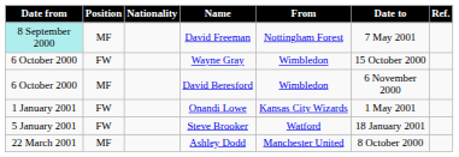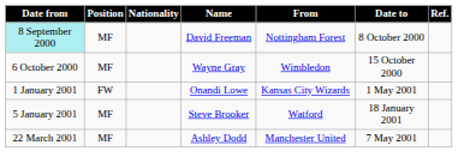 <table class="wikitable" style="text-align:center; font-size:90%; ">
 <tr>
 <th style="background:#000000; color:white; width:150px;">Date from</th>
 <th style="background:#000000; color:white; width:50px;">Position</th>
 <th style="background:#000000; color:white; width:50px;">Nationality</th>
 <th style="background:#000000; color:white; width:150px;">Name</th>
 <th style="background:#000000; color:white; width:200px;">From</th>
 <th style="background:#000000; color:white; width:150px;">Date to</th>
 <th style="background:#000000; color:white; width:25px;">Ref.</th>
 </tr>
 <tr>
 <td style="background: paleturquoise;">8 September 2000</td>
 <td>MF</td>
 <td></td>
 <td><a href='#'>David Freeman</a></td>
 <td><a href='#'>Nottingham Forest</a></td>
-<td>7 May 2001</td>
-<td></td>
-</tr>
-<tr>
-<td>6 October 2000</td>
-<td>FW</td>
-<td></td>
-<td><a href='#'>Wayne Gray</a></td>
-<td><a href='#'>Wimbledon</a></td>
-<td>15 October 2000</td>
+<td>8 October 2000</td>
 <td></td>
 </tr>
 <tr>
 <td>6 October 2000</td>
 <td>MF</td>
 <td></td>
-<td><a href='#'>David Beresford</a></td>
+<td><a href='#'>Wayne Gray</a></td>
 <td><a href='#'>Wimbledon</a></td>
-<td>6 November 2000</td>
+<td>15 October 2000</td>
 <td></td>
 </tr>
 <tr>
 <td>1 January 2001</td>
 <td>FW</td>
 <td></td>
 <td><a href='#'>Onandi Lowe</a></td>
 <td> <a href='#'>Kansas City Wizards</a></td>
 <td>1 May 2001</td>
 <td></td>
 </tr>
 <tr>
 <td>5 January 2001</td>
-<td>FW</td>
+<td>MF</td>
 <td></td>
 <td><a href='#'>Steve Brooker</a></td>
 <td><a href='#'>Watford</a></td>
 <td>18 January 2001</td>
 <td></td>
 </tr>
 <tr>
 <td>22 March 2001</td>
 <td>MF</td>
 <td></td>
 <td><a href='#'>Ashley Dodd</a></td>
 <td><a href='#'>Manchester United</a></td>
-<td>8 October 2000</td>
+<td>7 May 2001</td>
 <td></td>
 </tr>
 </table>
